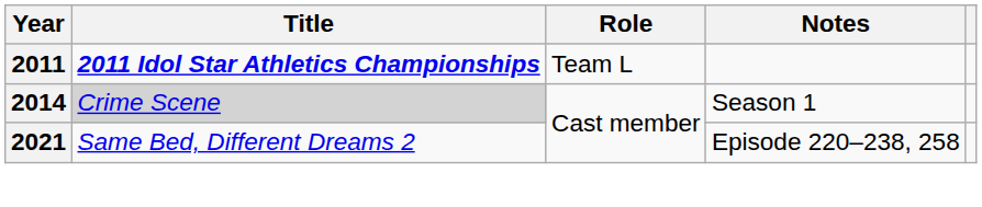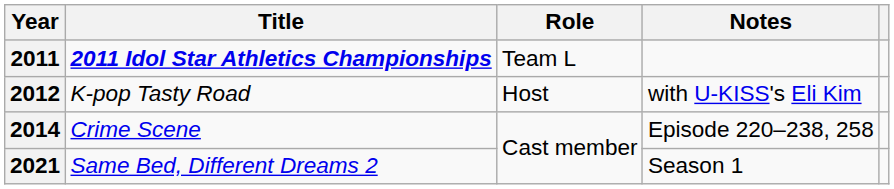 <table class="wikitable sortable plainrowheaders">
 <tr>
 <th scope="col">Year</th>
 <th scope="col">Title</th>
 <th scope="col">Role</th>
 <th scope="col">Notes</th>
 <th scope="col" class="unsortable"></th>
 </tr>
 <tr>
 <th scope="row">2011</th>
 <td><strong><em><a href='#'>2011 Idol Star Athletics Championships</a></em></strong></td>
 <td>Team L</td>
 <td></td>
 <td style="text-align:center"></td>
 </tr>
 <tr>
+<th scope="row">2012</th>
+<td><em>K-pop Tasty Road</em></td>
+<td>Host</td>
+<td>with <a href='#'>U-KISS</a>'s <a href='#'>Eli Kim</a></td>
+<td style="text-align:center"></td>
+</tr>
+<tr>
 <th scope="row">2014</th>
-<td style="background: lightgrey;"><em><a href='#'>Crime Scene</a></em></td>
+<td><em><a href='#'>Crime Scene</a></em></td>
 <td rowspan="2">Cast member</td>
-<td>Season 1</td>
+<td>Episode 220–238, 258</td>
 <td style="text-align:center"></td>
 </tr>
 <tr>
 <th scope="row">2021</th>
 <td><em><a href='#'>Same Bed, Different Dreams 2</a></em></td>
-<td>Episode 220–238, 258</td>
+<td>Season 1</td>
 <td style="text-align:center"></td>
 </tr>
 </table>
